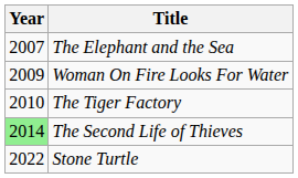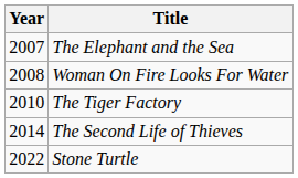 <table class="wikitable">
 <tr>
 <th>Year</th>
 <th>Title</th>
 </tr>
 <tr>
 <td>2007</td>
 <td><em>The Elephant and the Sea</em></td>
 </tr>
 <tr>
-<td>2009</td>
+<td>2008</td>
 <td><em>Woman On Fire Looks For Water</em></td>
 </tr>
 <tr>
 <td>2010</td>
 <td><em>The Tiger Factory</em></td>
 </tr>
 <tr>
-<td style="background: lightgreen;">2014</td>
+<td>2014</td>
 <td><em>The Second Life of Thieves</em></td>
 </tr>
 <tr>
 <td>2022</td>
 <td><em>Stone Turtle</em></td>
 </tr>
 </table>
